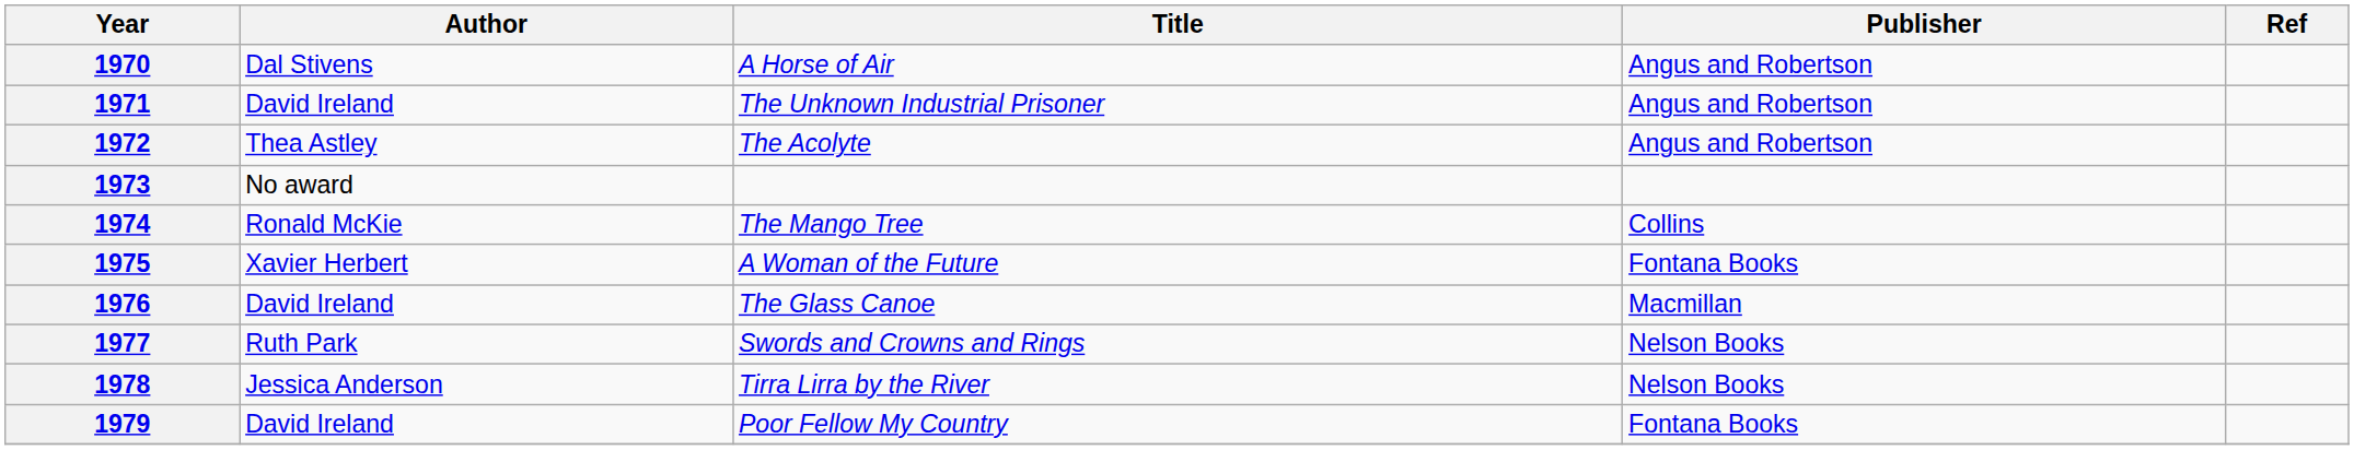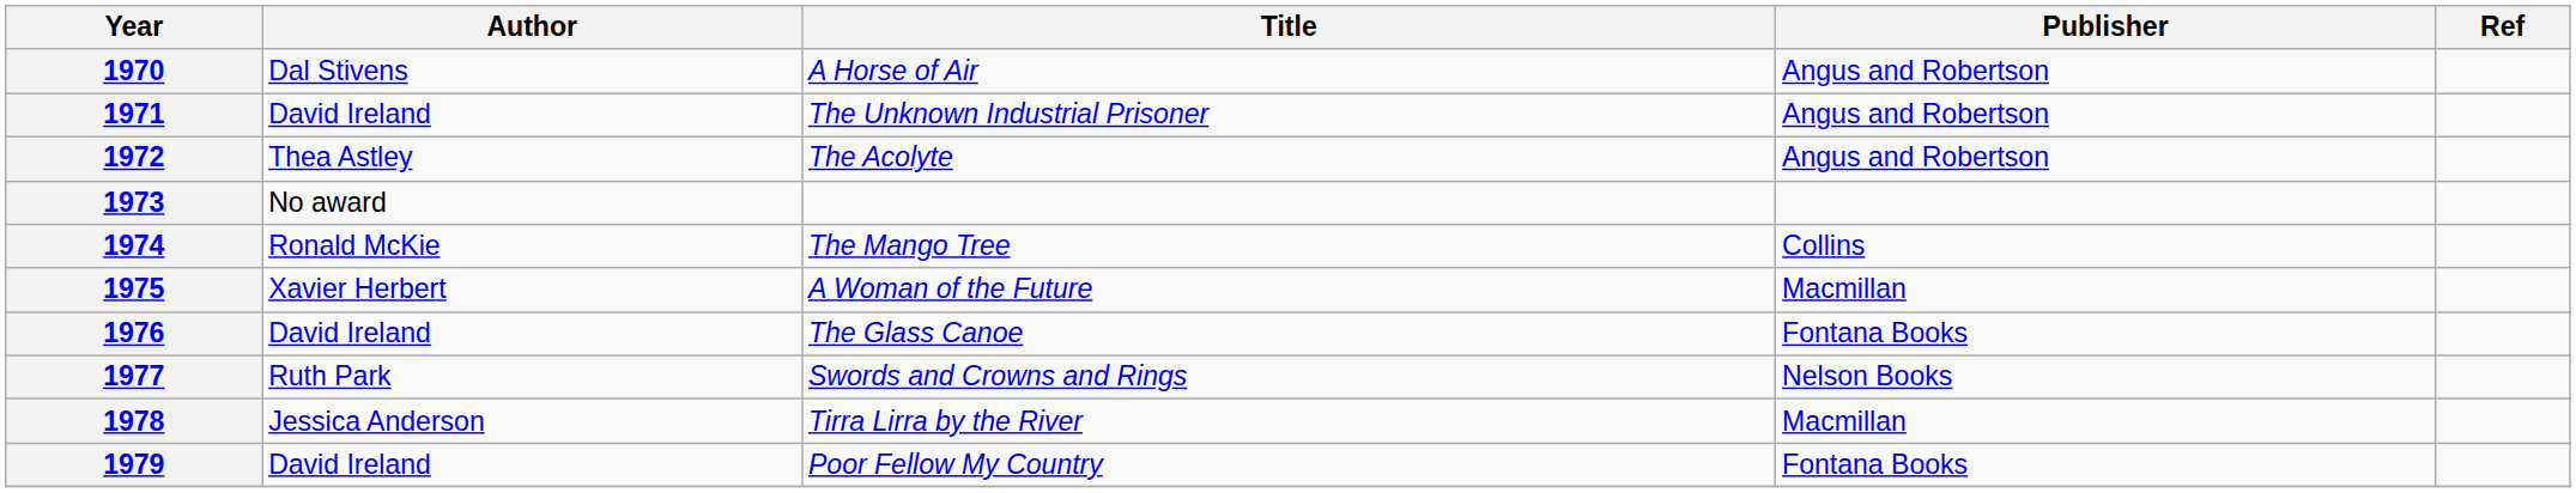 <table class="wikitable sortable" width="75%">
 <tr>
 <th scope="col" width="10%">Year</th>
 <th scope="col">Author</th>
 <th scope="col">Title</th>
 <th scope="col">Publisher</th>
 <th>Ref</th>
 </tr>
 <tr>
 <th scope="row"><a href='#'>1970</a></th>
 <td><a href='#'>Dal Stivens</a></td>
 <td><em><a href='#'>A Horse of Air</a></em></td>
 <td><a href='#'>Angus and Robertson</a></td>
 <td></td>
 </tr>
 <tr>
 <th scope="row"><a href='#'>1971</a></th>
 <td><a href='#'>David Ireland</a></td>
 <td><em><a href='#'>The Unknown Industrial Prisoner</a></em></td>
 <td><a href='#'>Angus and Robertson</a></td>
 <td></td>
 </tr>
 <tr>
 <th scope="row"><a href='#'>1972</a></th>
 <td><a href='#'>Thea Astley</a></td>
 <td><em><a href='#'>The Acolyte</a></em></td>
 <td><a href='#'>Angus and Robertson</a></td>
 <td></td>
 </tr>
 <tr>
 <th scope="row"><a href='#'>1973</a></th>
 <td>No award</td>
 <td></td>
 <td></td>
 <td></td>
 </tr>
 <tr>
 <th scope="row"><a href='#'>1974</a></th>
 <td><a href='#'>Ronald McKie</a></td>
 <td><em><a href='#'>The Mango Tree</a></em></td>
 <td><a href='#'>Collins</a></td>
 <td></td>
 </tr>
 <tr>
 <th scope="row"><a href='#'>1975</a></th>
 <td><a href='#'>Xavier Herbert</a></td>
 <td><em><a href='#'>A Woman of the Future</a></em></td>
-<td><a href='#'>Fontana Books</a></td>
+<td><a href='#'>Macmillan</a></td>
 <td></td>
 </tr>
 <tr>
 <th scope="row"><a href='#'>1976</a></th>
 <td><a href='#'>David Ireland</a></td>
 <td><em><a href='#'>The Glass Canoe</a></em></td>
-<td><a href='#'>Macmillan</a></td>
+<td><a href='#'>Fontana Books</a></td>
 <td></td>
 </tr>
 <tr>
 <th scope="row"><a href='#'>1977</a></th>
 <td><a href='#'>Ruth Park</a></td>
 <td><em><a href='#'>Swords and Crowns and Rings</a></em></td>
 <td><a href='#'>Nelson Books</a></td>
 <td></td>
 </tr>
 <tr>
 <th scope="row"><a href='#'>1978</a></th>
 <td><a href='#'>Jessica Anderson</a></td>
 <td><em><a href='#'>Tirra Lirra by the River</a></em></td>
-<td><a href='#'>Nelson Books</a></td>
+<td><a href='#'>Macmillan</a></td>
 <td></td>
 </tr>
 <tr>
 <th scope="row"><a href='#'>1979</a></th>
 <td><a href='#'>David Ireland</a></td>
 <td><em><a href='#'>Poor Fellow My Country</a></em></td>
 <td><a href='#'>Fontana Books</a></td>
 <td></td>
 </tr>
 <tr>
 </tr>
 </table>
